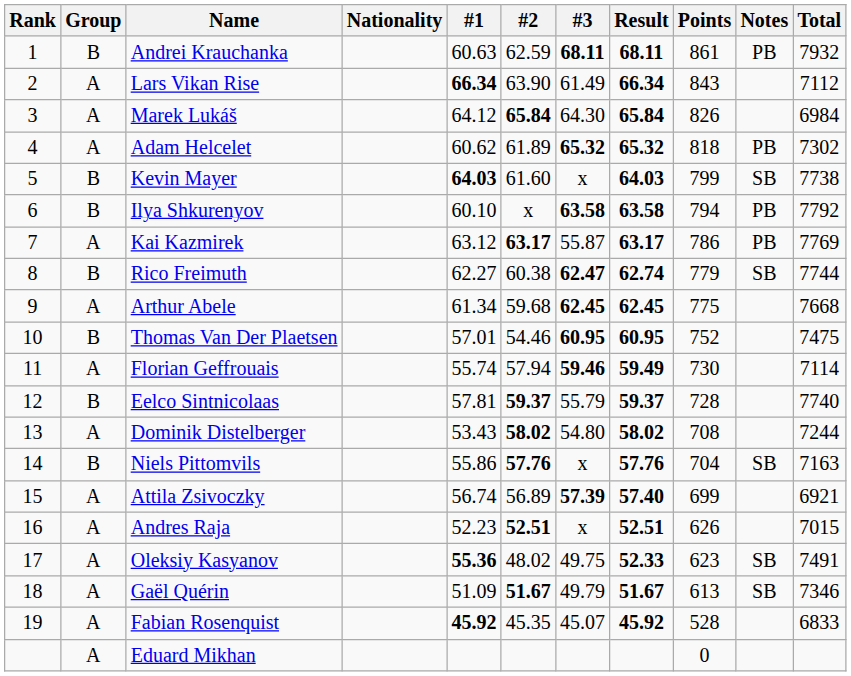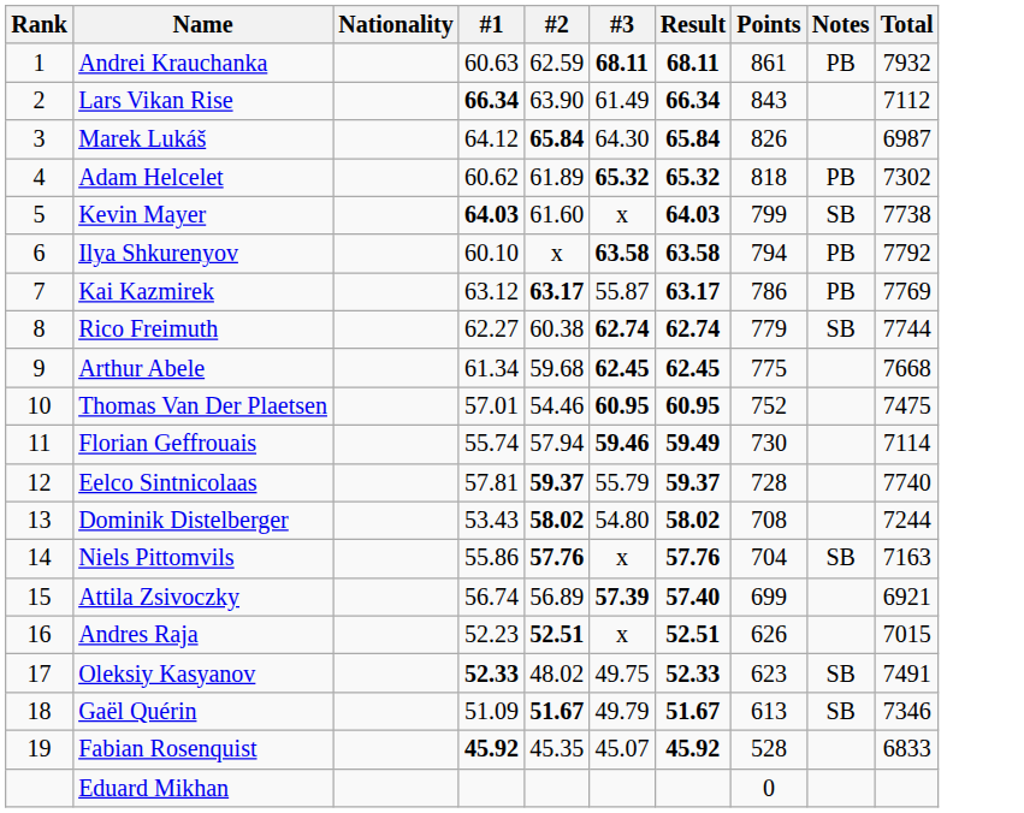 <table class="wikitable sortable" style="text-align:center">
 <tr>
 <th>Rank</th>
-<th>Group</th>
 <th>Name</th>
 <th>Nationality</th>
 <th>#1</th>
 <th>#2</th>
 <th>#3</th>
 <th>Result</th>
 <th>Points</th>
 <th>Notes</th>
 <th>Total</th>
 </tr>
 <tr>
 <td>1</td>
-<td>B</td>
 <td align="left"><a href='#'>Andrei Krauchanka</a></td>
 <td align=left></td>
 <td>60.63</td>
 <td>62.59</td>
 <td><strong>68.11</strong></td>
 <td><strong>68.11</strong></td>
 <td>861</td>
 <td>PB</td>
 <td>7932</td>
 </tr>
 <tr>
 <td>2</td>
-<td>A</td>
 <td align="left"><a href='#'>Lars Vikan Rise</a></td>
 <td align=left></td>
 <td><strong>66.34</strong></td>
 <td>63.90</td>
 <td>61.49</td>
 <td><strong>66.34</strong></td>
 <td>843</td>
 <td></td>
 <td>7112</td>
 </tr>
 <tr>
 <td>3</td>
-<td>A</td>
 <td align="left"><a href='#'>Marek Lukáš</a></td>
 <td align=left></td>
 <td>64.12</td>
 <td><strong>65.84</strong></td>
 <td>64.30</td>
 <td><strong>65.84</strong></td>
 <td>826</td>
 <td></td>
-<td>6984</td>
+<td>6987</td>
 </tr>
 <tr>
 <td>4</td>
-<td>A</td>
 <td align="left"><a href='#'>Adam Helcelet</a></td>
 <td align=left></td>
 <td>60.62</td>
 <td>61.89</td>
 <td><strong>65.32</strong></td>
 <td><strong>65.32</strong></td>
 <td>818</td>
 <td>PB</td>
 <td>7302</td>
 </tr>
 <tr>
 <td>5</td>
-<td>B</td>
 <td align="left"><a href='#'>Kevin Mayer</a></td>
 <td align=left></td>
 <td><strong>64.03</strong></td>
 <td>61.60</td>
 <td>x</td>
 <td><strong>64.03</strong></td>
 <td>799</td>
 <td>SB</td>
 <td>7738</td>
 </tr>
 <tr>
 <td>6</td>
-<td>B</td>
 <td align="left"><a href='#'>Ilya Shkurenyov</a></td>
 <td align=left></td>
 <td>60.10</td>
 <td>x</td>
 <td><strong>63.58</strong></td>
 <td><strong>63.58</strong></td>
 <td>794</td>
 <td>PB</td>
 <td>7792</td>
 </tr>
 <tr>
 <td>7</td>
-<td>A</td>
 <td align="left"><a href='#'>Kai Kazmirek</a></td>
 <td align=left></td>
 <td>63.12</td>
 <td><strong>63.17</strong></td>
 <td>55.87</td>
 <td><strong>63.17</strong></td>
 <td>786</td>
 <td>PB</td>
 <td>7769</td>
 </tr>
 <tr>
 <td>8</td>
-<td>B</td>
 <td align="left"><a href='#'>Rico Freimuth</a></td>
 <td align=left></td>
 <td>62.27</td>
 <td>60.38</td>
-<td><strong>62.47</strong></td>
+<td><strong>62.74</strong></td>
 <td><strong>62.74</strong></td>
 <td>779</td>
 <td>SB</td>
 <td>7744</td>
 </tr>
 <tr>
 <td>9</td>
-<td>A</td>
 <td align="left"><a href='#'>Arthur Abele</a></td>
 <td align=left></td>
 <td>61.34</td>
 <td>59.68</td>
 <td><strong>62.45</strong></td>
 <td><strong>62.45</strong></td>
 <td>775</td>
 <td></td>
 <td>7668</td>
 </tr>
 <tr>
 <td>10</td>
-<td>B</td>
 <td align="left"><a href='#'>Thomas Van Der Plaetsen</a></td>
 <td align=left></td>
 <td>57.01</td>
 <td>54.46</td>
 <td><strong>60.95</strong></td>
 <td><strong>60.95</strong></td>
 <td>752</td>
 <td></td>
 <td>7475</td>
 </tr>
 <tr>
 <td>11</td>
-<td>A</td>
 <td align="left"><a href='#'>Florian Geffrouais</a></td>
 <td align=left></td>
 <td>55.74</td>
 <td>57.94</td>
 <td><strong>59.46</strong></td>
 <td><strong>59.49</strong></td>
 <td>730</td>
 <td></td>
 <td>7114</td>
 </tr>
 <tr>
 <td>12</td>
-<td>B</td>
 <td align="left"><a href='#'>Eelco Sintnicolaas</a></td>
 <td align=left></td>
 <td>57.81</td>
 <td><strong>59.37</strong></td>
 <td>55.79</td>
 <td><strong>59.37</strong></td>
 <td>728</td>
 <td></td>
 <td>7740</td>
 </tr>
 <tr>
 <td>13</td>
-<td>A</td>
 <td align="left"><a href='#'>Dominik Distelberger</a></td>
 <td align=left></td>
 <td>53.43</td>
 <td><strong>58.02</strong></td>
 <td>54.80</td>
 <td><strong>58.02</strong></td>
 <td>708</td>
 <td></td>
 <td>7244</td>
 </tr>
 <tr>
 <td>14</td>
-<td>B</td>
 <td align="left"><a href='#'>Niels Pittomvils</a></td>
 <td align=left></td>
 <td>55.86</td>
 <td><strong>57.76</strong></td>
 <td>x</td>
 <td><strong>57.76</strong></td>
 <td>704</td>
 <td>SB</td>
 <td>7163</td>
 </tr>
 <tr>
 <td>15</td>
-<td>A</td>
 <td align="left"><a href='#'>Attila Zsivoczky</a></td>
 <td align=left></td>
 <td>56.74</td>
 <td>56.89</td>
 <td><strong>57.39</strong></td>
 <td><strong>57.40</strong></td>
 <td>699</td>
 <td></td>
 <td>6921</td>
 </tr>
 <tr>
 <td>16</td>
-<td>A</td>
 <td align="left"><a href='#'>Andres Raja</a></td>
 <td align=left></td>
 <td>52.23</td>
 <td><strong>52.51</strong></td>
 <td>x</td>
 <td><strong>52.51</strong></td>
 <td>626</td>
 <td></td>
 <td>7015</td>
 </tr>
 <tr>
 <td>17</td>
-<td>A</td>
 <td align="left"><a href='#'>Oleksiy Kasyanov</a></td>
 <td align=left></td>
-<td><strong>55.36</strong></td>
+<td><strong>52.33</strong></td>
 <td>48.02</td>
 <td>49.75</td>
 <td><strong>52.33</strong></td>
 <td>623</td>
 <td>SB</td>
 <td>7491</td>
 </tr>
 <tr>
 <td>18</td>
-<td>A</td>
 <td align="left"><a href='#'>Gaël Quérin</a></td>
 <td align=left></td>
 <td>51.09</td>
 <td><strong>51.67</strong></td>
 <td>49.79</td>
 <td><strong>51.67</strong></td>
 <td>613</td>
 <td>SB</td>
 <td>7346</td>
 </tr>
 <tr>
 <td>19</td>
-<td>A</td>
 <td align="left"><a href='#'>Fabian Rosenquist</a></td>
 <td align=left></td>
 <td><strong>45.92</strong></td>
 <td>45.35</td>
 <td>45.07</td>
 <td><strong>45.92</strong></td>
 <td>528</td>
 <td></td>
 <td>6833</td>
 </tr>
 <tr>
 <td></td>
-<td>A</td>
 <td align="left"><a href='#'>Eduard Mikhan</a></td>
 <td align=left></td>
 <td></td>
 <td></td>
 <td></td>
 <td><strong></strong></td>
 <td>0</td>
 <td></td>
 <td></td>
 </tr>
 </table>
